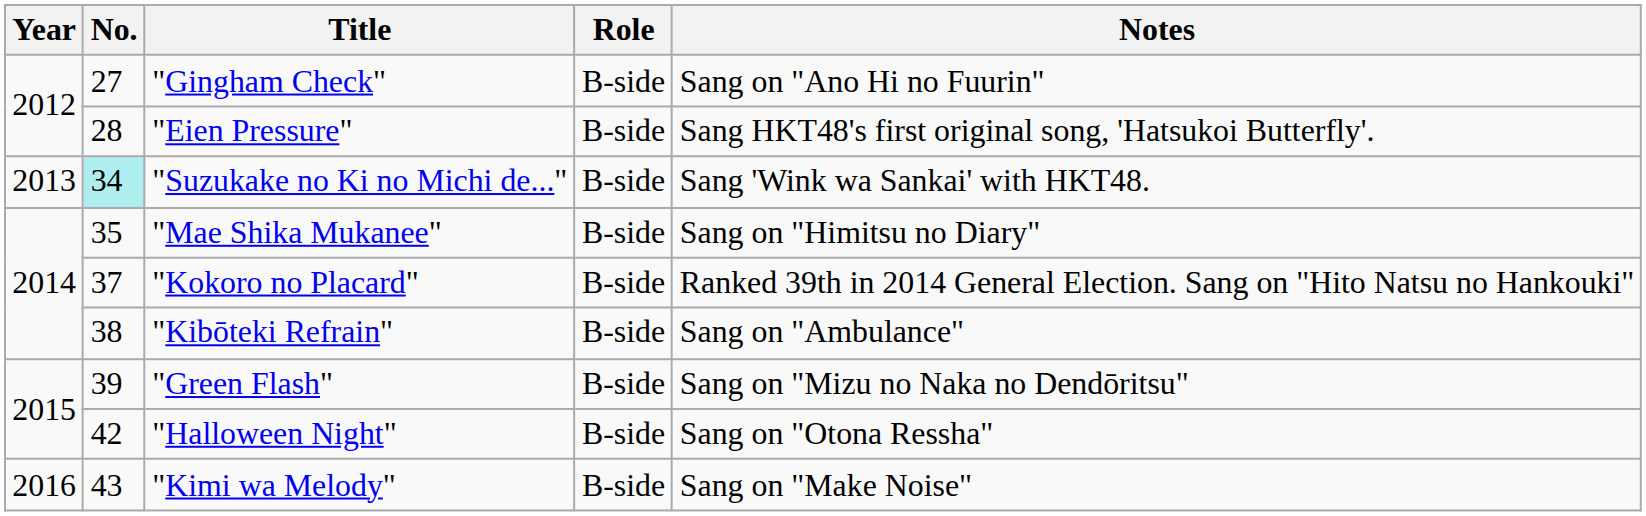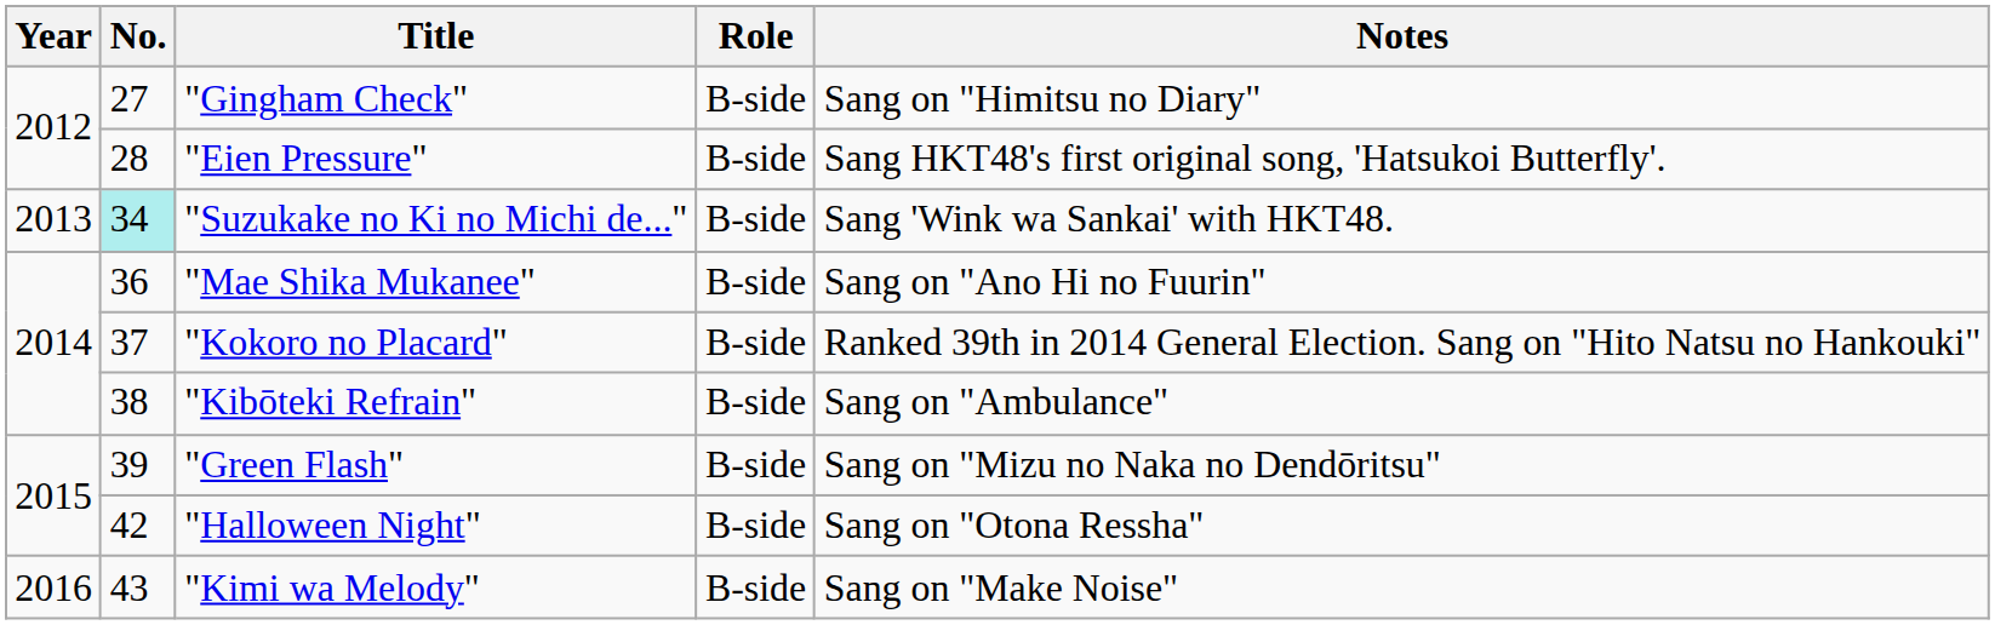 <table class="wikitable sortable">
 <tr>
 <th>Year</th>
 <th data-sort-type="number">No. </th>
 <th>Title </th>
 <th>Role </th>
 <th class="unsortable">Notes </th>
 </tr>
 <tr>
 <td rowspan="2">2012</td>
 <td>27</td>
 <td>"<a href='#'>Gingham Check</a>"</td>
 <td>B-side</td>
-<td>Sang on "Ano Hi no Fuurin"</td>
+<td>Sang on "Himitsu no Diary"</td>
 </tr>
 <tr>
 <td>28</td>
 <td>"<a href='#'>Eien Pressure</a>"</td>
 <td>B-side</td>
 <td>Sang HKT48's first original song, 'Hatsukoi Butterfly'.</td>
 </tr>
 <tr>
 <td rowspan="1">2013</td>
 <td style="background: paleturquoise;">34</td>
 <td>"<a href='#'>Suzukake no Ki no Michi de...</a>"</td>
 <td>B-side</td>
 <td>Sang 'Wink wa Sankai' with HKT48.</td>
 </tr>
 <tr>
 <td rowspan="3">2014</td>
-<td>35</td>
+<td>36</td>
 <td>"<a href='#'>Mae Shika Mukanee</a>"</td>
 <td>B-side</td>
-<td>Sang on "Himitsu no Diary"</td>
+<td>Sang on "Ano Hi no Fuurin"</td>
 </tr>
 <tr>
 <td>37</td>
 <td>"<a href='#'>Kokoro no Placard</a>"</td>
 <td>B-side</td>
 <td>Ranked 39th in 2014 General Election. Sang on "Hito Natsu no Hankouki"</td>
 </tr>
 <tr>
 <td>38</td>
 <td>"<a href='#'>Kibōteki Refrain</a>"</td>
 <td>B-side</td>
 <td>Sang on "Ambulance"</td>
 </tr>
 <tr>
 <td rowspan="2">2015</td>
 <td>39</td>
 <td>"<a href='#'>Green Flash</a>"</td>
 <td>B-side</td>
 <td>Sang on "Mizu no Naka no Dendōritsu"</td>
 </tr>
 <tr>
 <td>42</td>
 <td>"<a href='#'>Halloween Night</a>"</td>
 <td>B-side</td>
 <td>Sang on "Otona Ressha"</td>
 </tr>
 <tr>
 <td>2016</td>
 <td>43</td>
 <td>"<a href='#'>Kimi wa Melody</a>"</td>
 <td>B-side</td>
 <td>Sang on "Make Noise"</td>
 </tr>
 </table>
